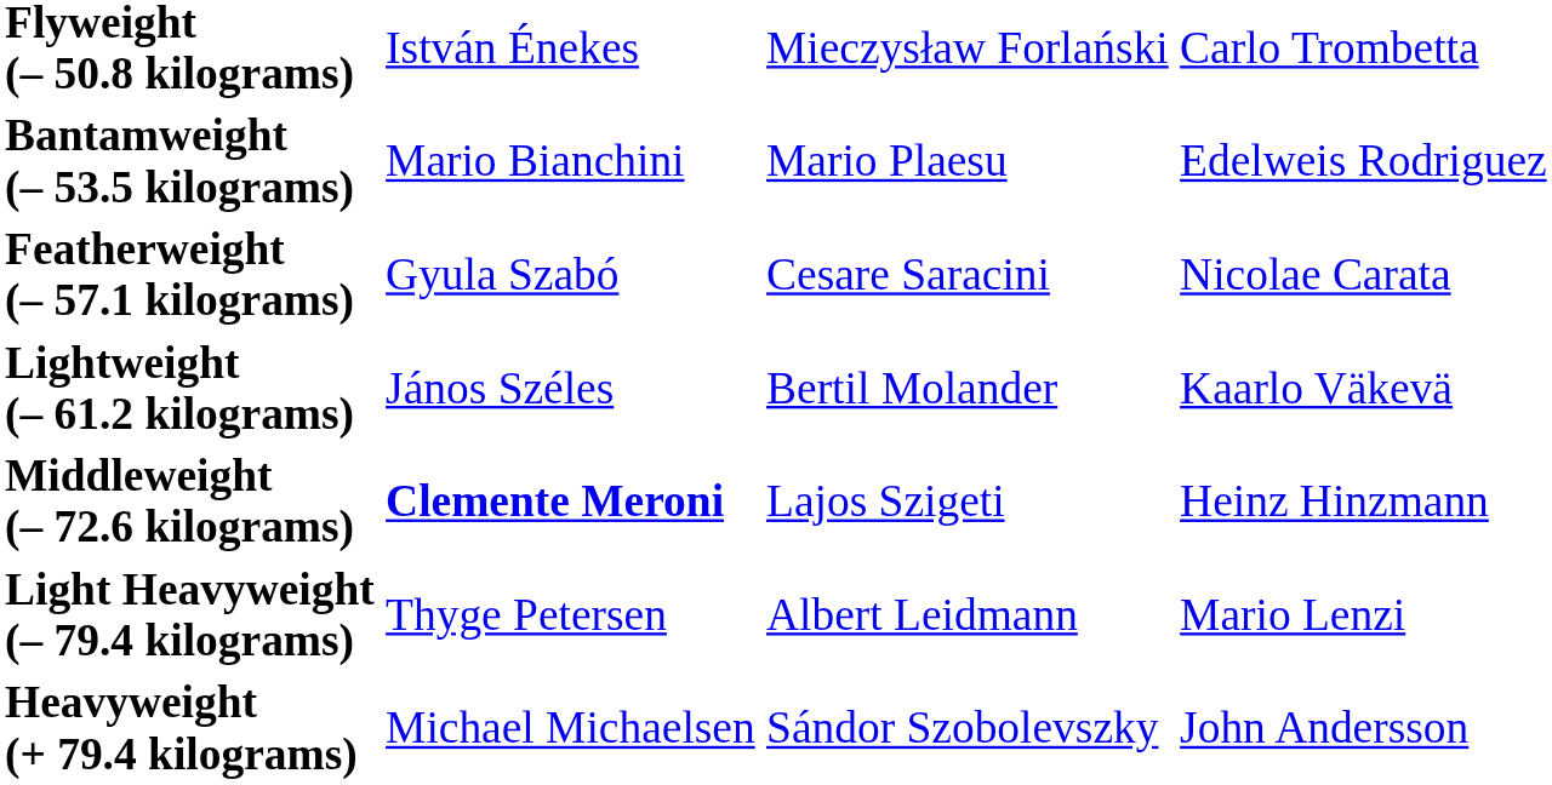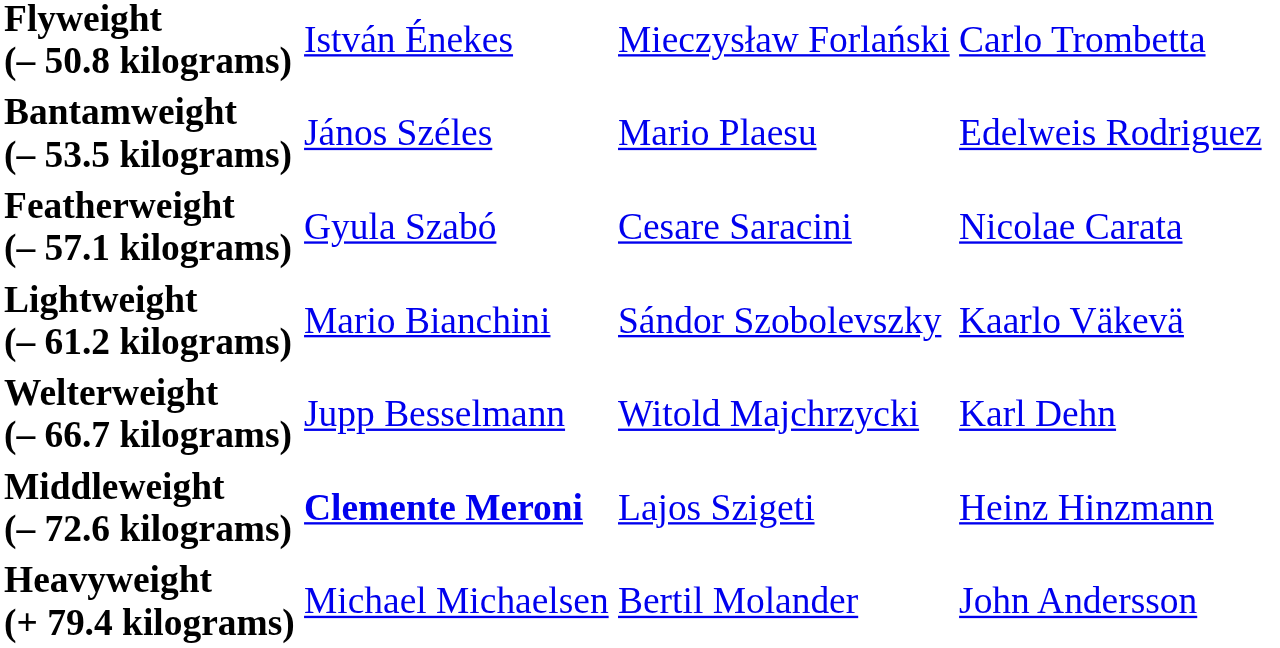 <table>
 <tr>
 <td><strong>Flyweight<br>(– 50.8 kilograms)</strong></td>
 <td> <a href='#'>István Énekes</a><br></td>
 <td> <a href='#'>Mieczysław Forlański</a><br></td>
 <td> <a href='#'>Carlo Trombetta</a><br></td>
 </tr>
 <tr>
 <td><strong>Bantamweight<br>(– 53.5 kilograms)</strong></td>
-<td> <a href='#'>Mario Bianchini</a><br></td>
+<td> <a href='#'>János Széles</a><br></td>
 <td> <a href='#'>Mario Plaesu</a><br></td>
 <td> <a href='#'>Edelweis Rodriguez</a><br></td>
 </tr>
 <tr>
 <td><strong>Featherweight<br>(– 57.1 kilograms)</strong></td>
 <td> <a href='#'>Gyula Szabó</a><br></td>
 <td> <a href='#'>Cesare Saracini</a><br></td>
 <td> <a href='#'>Nicolae Carata</a><br></td>
 </tr>
 <tr>
 <td><strong>Lightweight<br>(– 61.2 kilograms)</strong></td>
-<td> <a href='#'>János Széles</a><br></td>
-<td> <a href='#'>Bertil Molander</a><br></td>
+<td> <a href='#'>Mario Bianchini</a><br></td>
+<td> <a href='#'>Sándor Szobolevszky</a><br></td>
 <td> <a href='#'>Kaarlo Väkevä</a><br></td>
+</tr>
+<tr>
+<td><strong>Welterweight<br>(– 66.7 kilograms)</strong></td>
+<td> <a href='#'>Jupp Besselmann</a><br></td>
+<td> <a href='#'>Witold Majchrzycki</a><br></td>
+<td> <a href='#'>Karl Dehn</a><br></td>
 </tr>
 <tr>
 <td><strong>Middleweight<br>(– 72.6 kilograms)</strong></td>
 <td><strong> <a href='#'>Clemente Meroni</a><br></strong></td>
 <td> <a href='#'>Lajos Szigeti</a><br></td>
 <td> <a href='#'>Heinz Hinzmann</a><br></td>
 </tr>
 <tr>
-<td><strong>Light Heavyweight<br>(– 79.4 kilograms)</strong></td>
-<td> <a href='#'>Thyge Petersen</a><br></td>
-<td> <a href='#'>Albert Leidmann</a><br></td>
-<td> <a href='#'>Mario Lenzi</a><br></td>
-</tr>
-<tr>
 <td><strong>Heavyweight<br>(+ 79.4 kilograms)</strong></td>
 <td> <a href='#'>Michael Michaelsen</a><br></td>
-<td> <a href='#'>Sándor Szobolevszky</a><br></td>
+<td> <a href='#'>Bertil Molander</a><br></td>
 <td> <a href='#'>John Andersson</a><br></td>
 </tr>
 </table>
